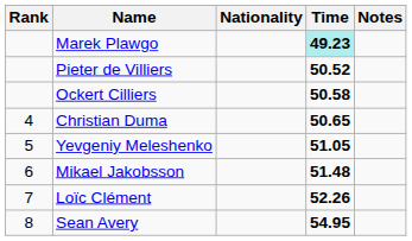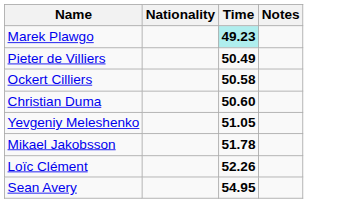 <table class="wikitable sortable" style="text-align:center">
 <tr>
-<th>Rank</th>
 <th>Name</th>
 <th>Nationality</th>
 <th>Time</th>
 <th>Notes</th>
 </tr>
 <tr>
-<td></td>
 <td align=left><a href='#'>Marek Plawgo</a></td>
 <td align=left></td>
 <td style="background: paleturquoise;"><strong>49.23</strong></td>
 <td></td>
 </tr>
 <tr>
-<td></td>
 <td align=left><a href='#'>Pieter de Villiers</a></td>
 <td align=left></td>
-<td><strong>50.52</strong></td>
+<td><strong>50.49</strong></td>
 <td></td>
 </tr>
 <tr>
-<td></td>
 <td align=left><a href='#'>Ockert Cilliers</a></td>
 <td align=left></td>
 <td><strong>50.58</strong></td>
 <td></td>
 </tr>
 <tr>
-<td>4</td>
 <td align=left><a href='#'>Christian Duma</a></td>
 <td align=left></td>
-<td><strong>50.65</strong></td>
+<td><strong>50.60</strong></td>
 <td></td>
 </tr>
 <tr>
-<td>5</td>
 <td align=left><a href='#'>Yevgeniy Meleshenko</a></td>
 <td align=left></td>
 <td><strong>51.05</strong></td>
 <td></td>
 </tr>
 <tr>
-<td>6</td>
 <td align=left><a href='#'>Mikael Jakobsson</a></td>
 <td align=left></td>
-<td><strong>51.48</strong></td>
+<td><strong>51.78</strong></td>
 <td></td>
 </tr>
 <tr>
-<td>7</td>
 <td align=left><a href='#'>Loïc Clément</a></td>
 <td align=left></td>
 <td><strong>52.26</strong></td>
 <td></td>
 </tr>
 <tr>
-<td>8</td>
 <td align=left><a href='#'>Sean Avery</a></td>
 <td align=left></td>
 <td><strong>54.95</strong></td>
 <td></td>
 </tr>
 </table>
